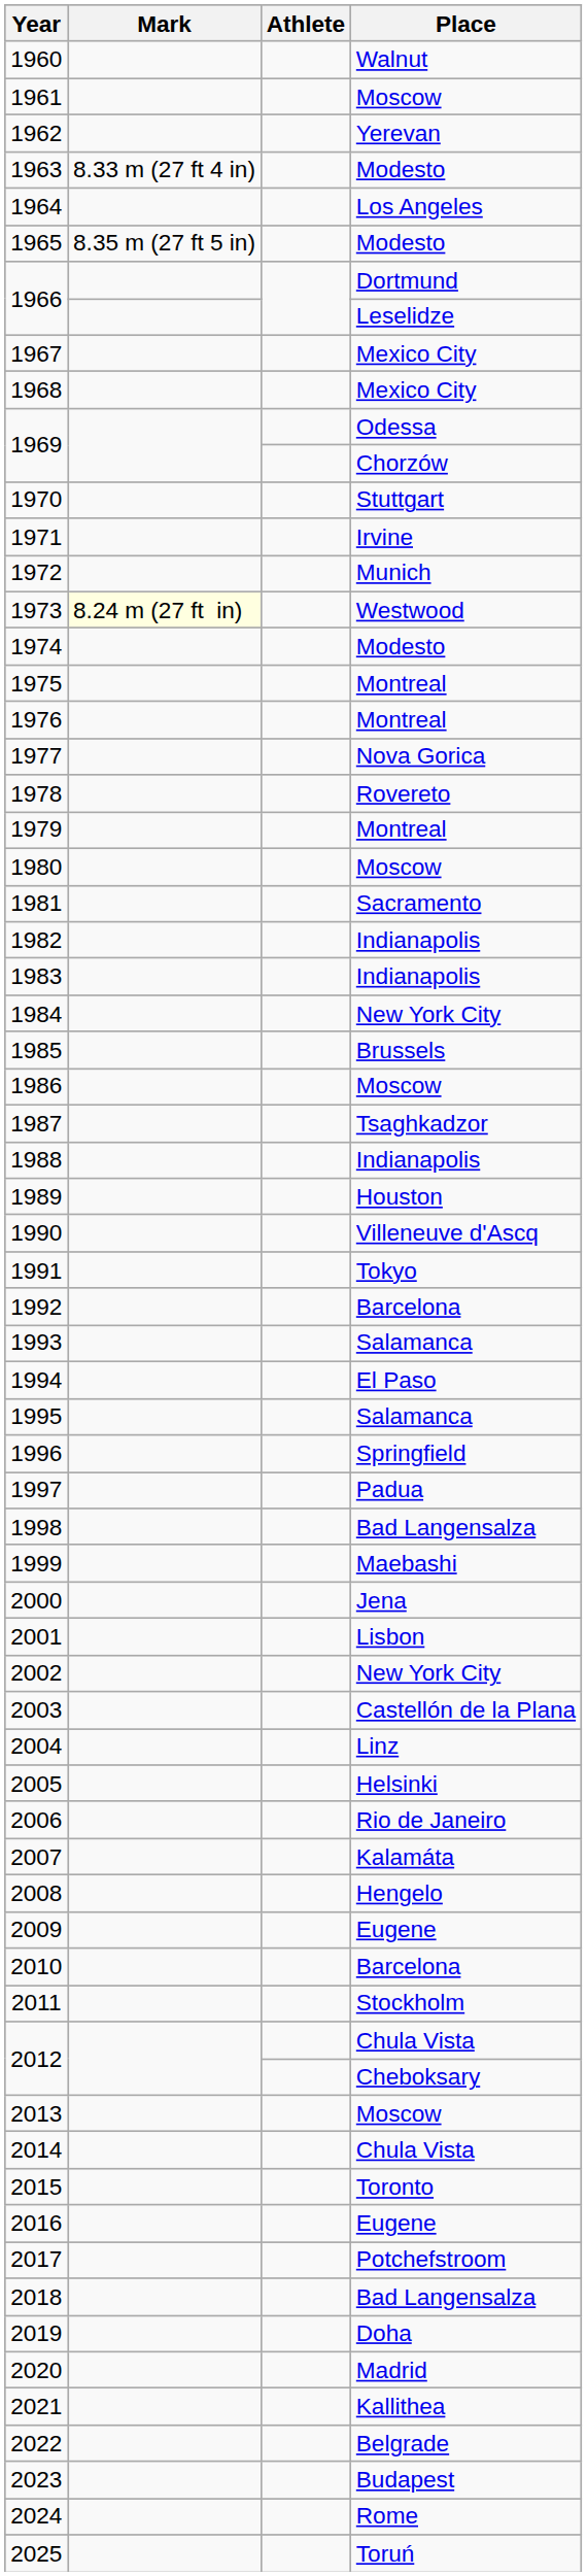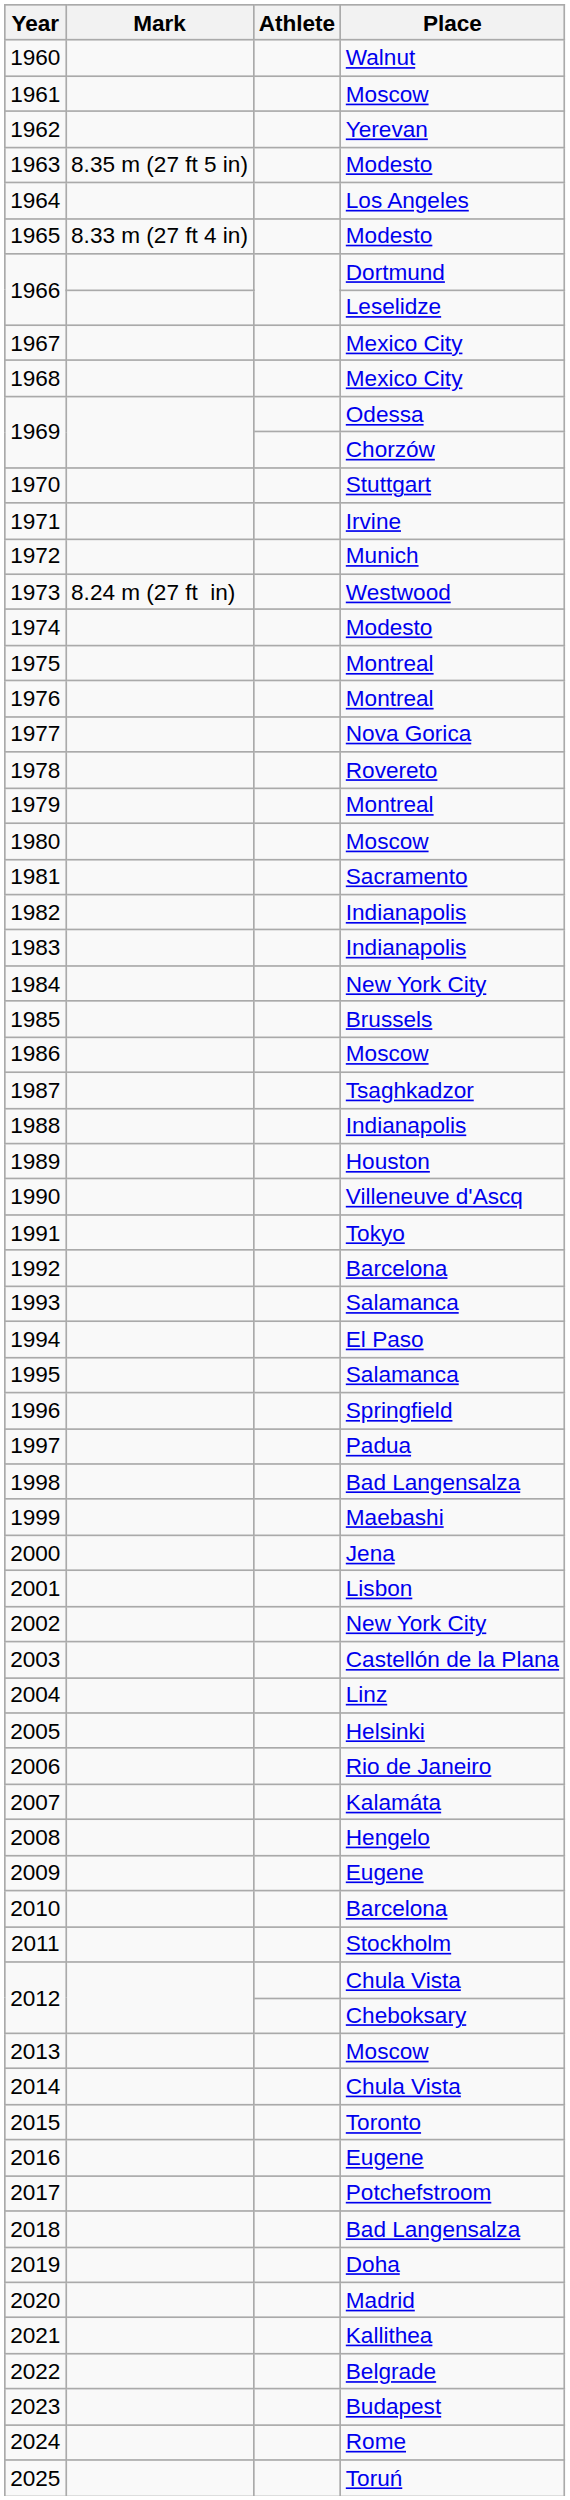 <table class="wikitable sortable sticky-header" style="font-size:85%;">
 <tr>
 <th>Year</th>
 <th>Mark</th>
 <th>Athlete</th>
 <th>Place</th>
 </tr>
 <tr>
 <td align=center>1960</td>
 <td></td>
 <td></td>
 <td><a href='#'>Walnut</a></td>
 </tr>
 <tr>
 <td align=center>1961</td>
 <td></td>
 <td></td>
 <td><a href='#'>Moscow</a></td>
 </tr>
 <tr>
 <td align=center>1962</td>
 <td> </td>
 <td></td>
 <td><a href='#'>Yerevan</a></td>
 </tr>
 <tr>
 <td align=center>1963</td>
-<td>8.33 m (27 ft 4 in)</td>
+<td>8.35 m (27 ft 5 in)</td>
 <td></td>
 <td><a href='#'>Modesto</a></td>
 </tr>
 <tr>
 <td align=center>1964</td>
 <td></td>
 <td></td>
 <td><a href='#'>Los Angeles</a></td>
 </tr>
 <tr>
 <td align=center>1965</td>
-<td>8.35 m (27 ft 5 in)</td>
+<td>8.33 m (27 ft 4 in)</td>
 <td align=left></td>
 <td><a href='#'>Modesto</a></td>
 </tr>
 <tr>
 <td align=center rowspan=2>1966</td>
 <td> </td>
 <td rowspan=2></td>
 <td><a href='#'>Dortmund</a></td>
 </tr>
 <tr>
 <td></td>
 <td><a href='#'>Leselidze</a></td>
 </tr>
 <tr>
 <td align=center>1967</td>
 <td> </td>
 <td></td>
 <td><a href='#'>Mexico City</a></td>
 </tr>
 <tr>
 <td align=center>1968</td>
 <td> </td>
 <td></td>
 <td><a href='#'>Mexico City</a></td>
 </tr>
 <tr>
 <td align=center rowspan=2>1969</td>
 <td rowspan=2></td>
 <td></td>
 <td><a href='#'>Odessa</a></td>
 </tr>
 <tr>
 <td></td>
 <td><a href='#'>Chorzów</a></td>
 </tr>
 <tr>
 <td align=center>1970</td>
 <td></td>
 <td></td>
 <td><a href='#'>Stuttgart</a></td>
 </tr>
 <tr>
 <td align=center>1971</td>
 <td></td>
 <td></td>
 <td><a href='#'>Irvine</a></td>
 </tr>
 <tr>
 <td align=center>1972</td>
 <td></td>
 <td></td>
 <td><a href='#'>Munich</a></td>
 </tr>
 <tr>
 <td align=center>1973</td>
-<td style="background: lightyellow;">8.24 m (27 ft  in)</td>
+<td>8.24 m (27 ft  in)</td>
 <td></td>
 <td><a href='#'>Westwood</a></td>
 </tr>
 <tr>
 <td align=center>1974</td>
 <td></td>
 <td></td>
 <td><a href='#'>Modesto</a></td>
 </tr>
 <tr>
 <td align=center>1975</td>
 <td></td>
 <td></td>
 <td><a href='#'>Montreal</a></td>
 </tr>
 <tr>
 <td align=center>1976</td>
 <td></td>
 <td></td>
 <td><a href='#'>Montreal</a></td>
 </tr>
 <tr>
 <td align=center>1977</td>
 <td></td>
 <td></td>
 <td><a href='#'>Nova Gorica</a></td>
 </tr>
 <tr>
 <td align=center>1978</td>
 <td></td>
 <td></td>
 <td><a href='#'>Rovereto</a></td>
 </tr>
 <tr>
 <td align=center>1979</td>
 <td></td>
 <td></td>
 <td><a href='#'>Montreal</a></td>
 </tr>
 <tr>
 <td align=center>1980</td>
 <td></td>
 <td></td>
 <td><a href='#'>Moscow</a></td>
 </tr>
 <tr>
 <td align=center>1981</td>
 <td></td>
 <td></td>
 <td><a href='#'>Sacramento</a></td>
 </tr>
 <tr>
 <td align=center>1982</td>
 <td></td>
 <td></td>
 <td><a href='#'>Indianapolis</a></td>
 </tr>
 <tr>
 <td align=center>1983</td>
 <td></td>
 <td></td>
 <td><a href='#'>Indianapolis</a></td>
 </tr>
 <tr>
 <td align=center>1984</td>
 <td> </td>
 <td></td>
 <td><a href='#'>New York City</a></td>
 </tr>
 <tr>
 <td align=center>1985</td>
 <td></td>
 <td></td>
 <td><a href='#'>Brussels</a></td>
 </tr>
 <tr>
 <td align=center>1986</td>
 <td></td>
 <td></td>
 <td><a href='#'>Moscow</a></td>
 </tr>
 <tr>
 <td align=center>1987</td>
 <td> </td>
 <td></td>
 <td><a href='#'>Tsaghkadzor</a></td>
 </tr>
 <tr>
 <td align=center>1988</td>
 <td></td>
 <td></td>
 <td><a href='#'>Indianapolis</a></td>
 </tr>
 <tr>
 <td align=center>1989</td>
 <td></td>
 <td></td>
 <td><a href='#'>Houston</a></td>
 </tr>
 <tr>
 <td align=center>1990</td>
 <td></td>
 <td></td>
 <td><a href='#'>Villeneuve d'Ascq</a></td>
 </tr>
 <tr>
 <td align=center>1991</td>
 <td></td>
 <td></td>
 <td><a href='#'>Tokyo</a></td>
 </tr>
 <tr>
 <td align=center>1992</td>
 <td></td>
 <td></td>
 <td><a href='#'>Barcelona</a></td>
 </tr>
 <tr>
 <td align=center>1993</td>
 <td></td>
 <td></td>
 <td><a href='#'>Salamanca</a></td>
 </tr>
 <tr>
 <td align=center>1994</td>
 <td></td>
 <td></td>
 <td><a href='#'>El Paso</a></td>
 </tr>
 <tr>
 <td align=center>1995</td>
 <td></td>
 <td></td>
 <td><a href='#'>Salamanca</a></td>
 </tr>
 <tr>
 <td align=center>1996</td>
 <td></td>
 <td></td>
 <td><a href='#'>Springfield</a></td>
 </tr>
 <tr>
 <td align=center>1997</td>
 <td></td>
 <td></td>
 <td><a href='#'>Padua</a></td>
 </tr>
 <tr>
 <td align=center>1998</td>
 <td></td>
 <td></td>
 <td><a href='#'>Bad Langensalza</a></td>
 </tr>
 <tr>
 <td align=center>1999</td>
 <td> </td>
 <td></td>
 <td><a href='#'>Maebashi</a></td>
 </tr>
 <tr>
 <td align=center>2000</td>
 <td></td>
 <td></td>
 <td><a href='#'>Jena</a></td>
 </tr>
 <tr>
 <td align=center>2001</td>
 <td> </td>
 <td></td>
 <td><a href='#'>Lisbon</a></td>
 </tr>
 <tr>
 <td align=center>2002</td>
 <td> </td>
 <td></td>
 <td><a href='#'>New York City</a></td>
 </tr>
 <tr>
 <td align=center>2003</td>
 <td></td>
 <td></td>
 <td><a href='#'>Castellón de la Plana</a></td>
 </tr>
 <tr>
 <td align=center>2004</td>
 <td></td>
 <td></td>
 <td><a href='#'>Linz</a></td>
 </tr>
 <tr>
 <td align=center>2005</td>
 <td></td>
 <td></td>
 <td><a href='#'>Helsinki</a></td>
 </tr>
 <tr>
 <td align=center>2006</td>
 <td></td>
 <td></td>
 <td><a href='#'>Rio de Janeiro</a></td>
 </tr>
 <tr>
 <td align=center>2007</td>
 <td></td>
 <td></td>
 <td><a href='#'>Kalamáta</a></td>
 </tr>
 <tr>
 <td align=center>2008</td>
 <td></td>
 <td></td>
 <td><a href='#'>Hengelo</a></td>
 </tr>
 <tr>
 <td align=center>2009</td>
 <td></td>
 <td></td>
 <td><a href='#'>Eugene</a></td>
 </tr>
 <tr>
 <td align=center>2010</td>
 <td></td>
 <td></td>
 <td><a href='#'>Barcelona</a></td>
 </tr>
 <tr>
 <td align=center>2011</td>
 <td></td>
 <td></td>
 <td><a href='#'>Stockholm</a></td>
 </tr>
 <tr>
 <td align=center rowspan=2>2012</td>
 <td rowspan=2></td>
 <td></td>
 <td><a href='#'>Chula Vista</a></td>
 </tr>
 <tr>
 <td></td>
 <td><a href='#'>Cheboksary</a></td>
 </tr>
 <tr>
 <td align=center>2013</td>
 <td></td>
 <td></td>
 <td><a href='#'>Moscow</a></td>
 </tr>
 <tr>
 <td align=center>2014</td>
 <td></td>
 <td></td>
 <td><a href='#'>Chula Vista</a></td>
 </tr>
 <tr>
 <td align=center>2015</td>
 <td></td>
 <td></td>
 <td><a href='#'>Toronto</a></td>
 </tr>
 <tr>
 <td align=center>2016</td>
 <td></td>
 <td></td>
 <td><a href='#'>Eugene</a></td>
 </tr>
 <tr>
 <td align=center>2017</td>
 <td> </td>
 <td></td>
 <td><a href='#'>Potchefstroom</a></td>
 </tr>
 <tr>
 <td align=center>2018</td>
 <td></td>
 <td></td>
 <td><a href='#'>Bad Langensalza</a></td>
 </tr>
 <tr>
 <td align=center>2019</td>
 <td></td>
 <td></td>
 <td><a href='#'>Doha</a></td>
 </tr>
 <tr>
 <td align=center>2020</td>
 <td> </td>
 <td></td>
 <td><a href='#'>Madrid</a></td>
 </tr>
 <tr>
 <td align=center>2021</td>
 <td></td>
 <td></td>
 <td><a href='#'>Kallithea</a></td>
 </tr>
 <tr>
 <td align=center>2022</td>
 <td> </td>
 <td></td>
 <td><a href='#'>Belgrade</a></td>
 </tr>
 <tr>
 <td align=center>2023</td>
 <td></td>
 <td></td>
 <td><a href='#'>Budapest</a></td>
 </tr>
 <tr>
 <td align=center>2024</td>
 <td></td>
 <td></td>
 <td><a href='#'>Rome</a></td>
 </tr>
 <tr>
 <td align=center rowspan=2>2025</td>
 <td> </td>
 <td></td>
 <td><a href='#'>Toruń</a></td>
 </tr>
 </table>
